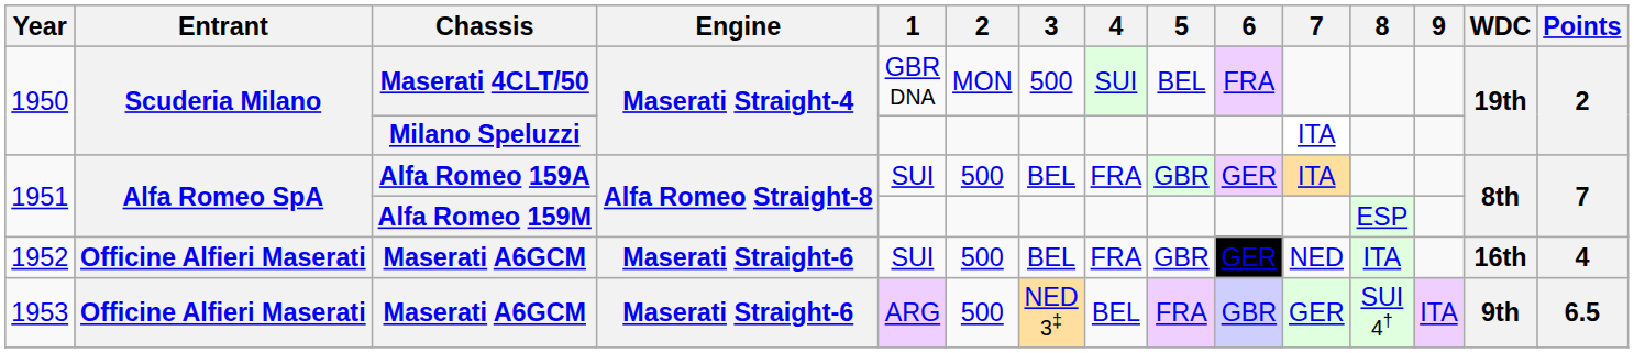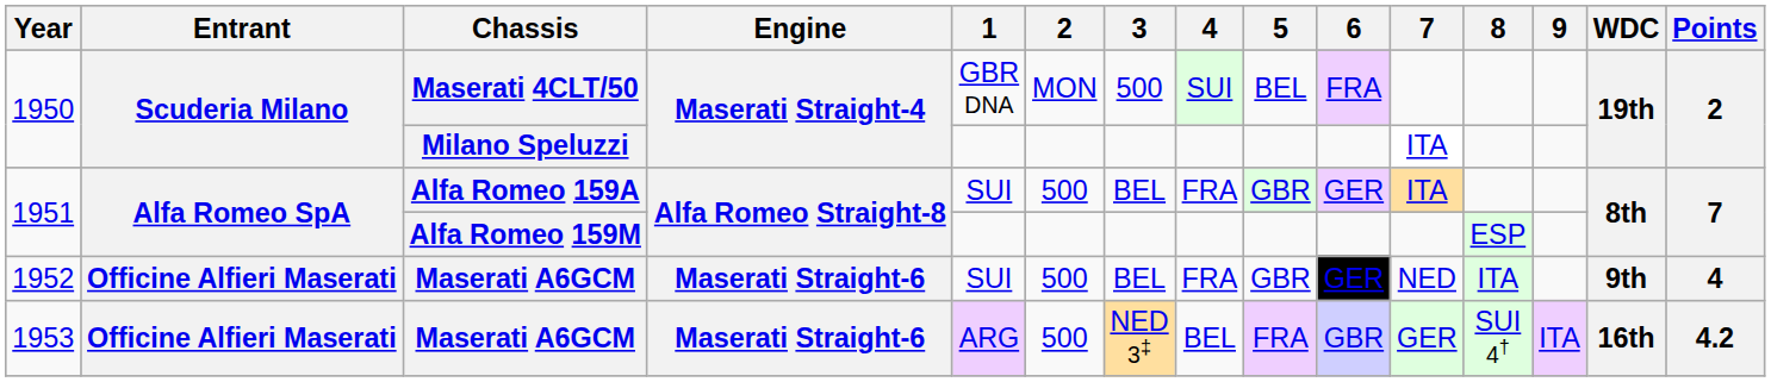 <table class="wikitable" style="text-align:center; font-size:90%">
 <tr>
 <th>Year</th>
 <th>Entrant</th>
 <th>Chassis</th>
 <th>Engine</th>
 <th>1</th>
 <th>2</th>
 <th>3</th>
 <th>4</th>
 <th>5</th>
 <th>6</th>
 <th>7</th>
 <th>8</th>
 <th>9</th>
 <th>WDC</th>
 <th><a href='#'>Points</a></th>
 </tr>
 <tr>
 <td rowspan=2><a href='#'>1950</a></td>
 <th rowspan=2><a href='#'>Scuderia Milano</a></th>
 <th><a href='#'>Maserati</a> <a href='#'>4CLT/50</a></th>
 <th rowspan=2><a href='#'>Maserati</a> <a href='#'>Straight-4</a></th>
 <td><a href='#'>GBR</a><br><small>DNA</small></td>
 <td><a href='#'>MON</a></td>
 <td><a href='#'>500</a></td>
 <td style="background:#DFFFDF;"><a href='#'>SUI</a><br></td>
 <td><a href='#'>BEL</a></td>
 <td style="background:#EFCFFF;"><a href='#'>FRA</a><br></td>
 <td></td>
 <td></td>
 <td></td>
 <th rowspan=2>19th</th>
 <th rowspan=2>2</th>
 </tr>
 <tr>
 <th><a href='#'>Milano Speluzzi</a></th>
 <td></td>
 <td></td>
 <td></td>
 <td></td>
 <td></td>
 <td></td>
 <td style="background:#ffffff;"><a href='#'>ITA</a><br></td>
 <td></td>
 <td></td>
 </tr>
 <tr>
 <td rowspan=2><a href='#'>1951</a></td>
 <th rowspan=2><a href='#'>Alfa Romeo SpA</a></th>
 <th><a href='#'>Alfa Romeo</a> <a href='#'>159A</a></th>
 <th rowspan=2><a href='#'>Alfa Romeo</a> <a href='#'>Straight-8</a></th>
 <td><a href='#'>SUI</a></td>
 <td><a href='#'>500</a></td>
 <td><a href='#'>BEL</a></td>
 <td><a href='#'>FRA</a></td>
 <td style="background:#DFFFDF;"><a href='#'>GBR</a><br></td>
 <td style="background:#EFCFFF;"><a href='#'>GER</a><br></td>
 <td style="background:#FFDF9F;"><a href='#'>ITA</a><br></td>
 <td></td>
 <td></td>
 <th rowspan=2>8th</th>
 <th rowspan=2>7</th>
 </tr>
 <tr>
 <th><a href='#'>Alfa Romeo</a> <a href='#'>159M</a></th>
 <td></td>
 <td></td>
 <td></td>
 <td></td>
 <td></td>
 <td></td>
 <td></td>
 <td style="background:#DFFFDF;"><a href='#'>ESP</a><br></td>
 <td></td>
 </tr>
 <tr>
 <td><a href='#'>1952</a></td>
 <th><a href='#'>Officine Alfieri Maserati</a></th>
 <th><a href='#'>Maserati</a> <a href='#'>A6GCM</a></th>
 <th><a href='#'>Maserati</a> <a href='#'>Straight-6</a></th>
 <td><a href='#'>SUI</a></td>
 <td><a href='#'>500</a></td>
 <td><a href='#'>BEL</a></td>
 <td><a href='#'>FRA</a></td>
 <td><a href='#'>GBR</a></td>
 <td style="background:#000000; color:white"><a href='#'><span>GER</span></a><br></td>
 <td><a href='#'>NED</a></td>
 <td style="background:#DFFFDF;"><a href='#'>ITA</a><br></td>
 <td></td>
-<th>16th</th>
+<th>9th</th>
 <th>4</th>
 </tr>
 <tr>
 <td><a href='#'>1953</a></td>
 <th><a href='#'>Officine Alfieri Maserati</a></th>
 <th><a href='#'>Maserati</a> <a href='#'>A6GCM</a></th>
 <th><a href='#'>Maserati</a> <a href='#'>Straight-6</a></th>
 <td style="background:#EFCFFF;"><a href='#'>ARG</a><br></td>
 <td><a href='#'>500</a></td>
 <td style="background:#FFDF9F;"><a href='#'>NED</a><br><small>3<sup>‡</sup></small></td>
 <td><a href='#'>BEL</a></td>
 <td style="background:#EFCFFF;"><a href='#'>FRA</a><br></td>
 <td style="background:#CFCFFF;"><a href='#'>GBR</a><br></td>
 <td style="background:#DFFFDF;"><a href='#'>GER</a><br></td>
 <td style="background:#DFFFDF;"><a href='#'>SUI</a><br><small>4<sup>†</sup></small></td>
 <td style="background:#EFCFFF;"><a href='#'>ITA</a><br></td>
-<th>9th</th>
-<th>6.5</th>
+<th>16th</th>
+<th>4.2</th>
 </tr>
 </table>
